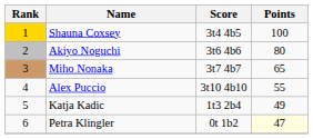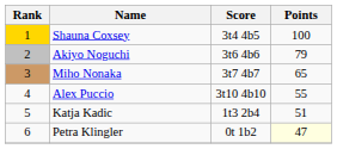 <table class="wikitable">
 <tr>
 <th width = "50">Rank</th>
 <th width = "200">Name</th>
 <th width = "70">Score</th>
 <th width = "70">Points</th>
 </tr>
 <tr>
 <td align="center" style="background: gold">1</td>
 <td> <a href='#'>Shauna Coxsey</a></td>
 <td align="center">3t4 4b5</td>
 <td align="center">100</td>
 </tr>
 <tr>
 <td align="center" style="background: silver">2</td>
 <td> <a href='#'>Akiyo Noguchi</a></td>
 <td align="center">3t6 4b6</td>
-<td align="center">80</td>
+<td align="center">79</td>
 </tr>
 <tr>
 <td align="center" style="background: #cc9966">3</td>
 <td> <a href='#'>Miho Nonaka</a></td>
 <td align="center">3t7 4b7</td>
 <td align="center">65</td>
 </tr>
 <tr>
 <td align="center">4</td>
 <td> <a href='#'>Alex Puccio</a></td>
 <td align="center">3t10 4b10</td>
 <td align="center">55</td>
 </tr>
 <tr>
 <td align="center">5</td>
 <td> Katja Kadic</td>
 <td align="center">1t3 2b4</td>
-<td align="center">49</td>
+<td align="center">51</td>
 </tr>
 <tr>
 <td align="center">6</td>
 <td> Petra Klingler</td>
 <td align="center">0t 1b2</td>
 <td align="center" style="background: lightyellow;">47</td>
 </tr>
 <tr>
 </tr>
 </table>
